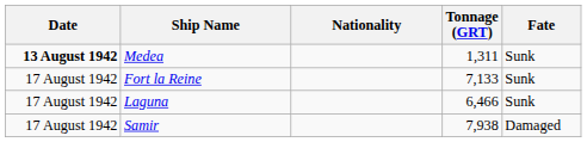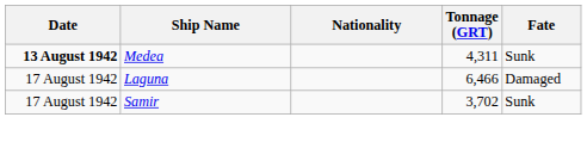 <table class="wikitable sortable">
 <tr>
 <th width="120px">Date</th>
 <th width="180px">Ship Name</th>
 <th width="160px">Nationality</th>
 <th width="25px">Tonnage<br>(<a href='#'>GRT</a>)</th>
 <th width="80px">Fate</th>
 </tr>
 <tr>
 <td align="right"><strong>13 August 1942</strong></td>
 <td align="left"><a href='#'><em>Medea</em></a></td>
 <td align="left"></td>
-<td align="right">1,311</td>
-<td align="left">Sunk</td>
-</tr>
-<tr>
-<td align="right">17 August 1942</td>
-<td align="left"><a href='#'><em>Fort la Reine</em></a></td>
-<td align="left"></td>
-<td align="right">7,133</td>
+<td align="right">4,311</td>
 <td align="left">Sunk</td>
 </tr>
 <tr>
 <td align="right">17 August 1942</td>
 <td align="left"><a href='#'><em>Laguna</em></a></td>
 <td align="left"></td>
 <td align="right">6,466</td>
-<td align="left">Sunk</td>
+<td align="left">Damaged</td>
 </tr>
 <tr>
 <td align="right">17 August 1942</td>
 <td align="left"><a href='#'><em>Samir</em></a></td>
 <td align="left"></td>
-<td align="right">7,938</td>
-<td align="left">Damaged</td>
+<td align="right">3,702</td>
+<td align="left">Sunk</td>
 </tr>
 </table>
